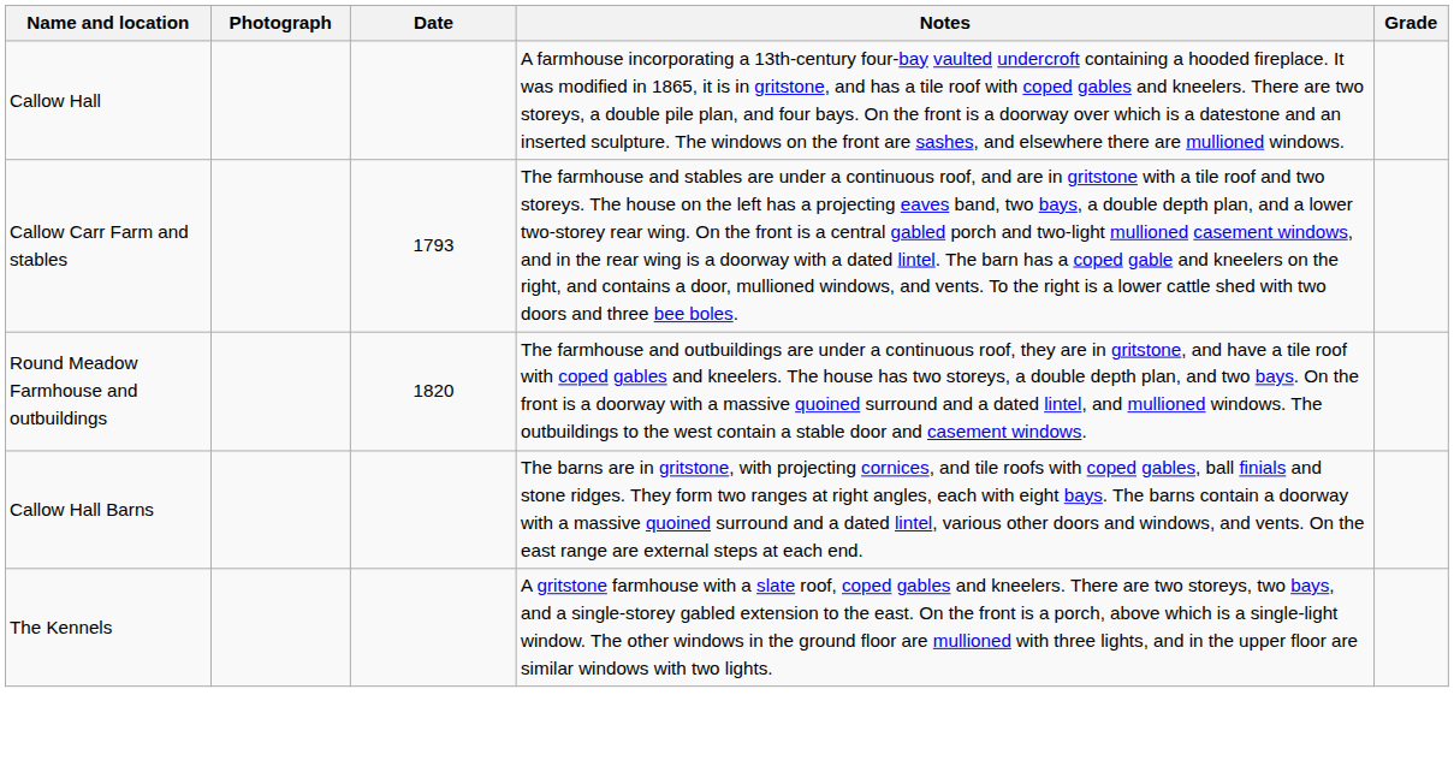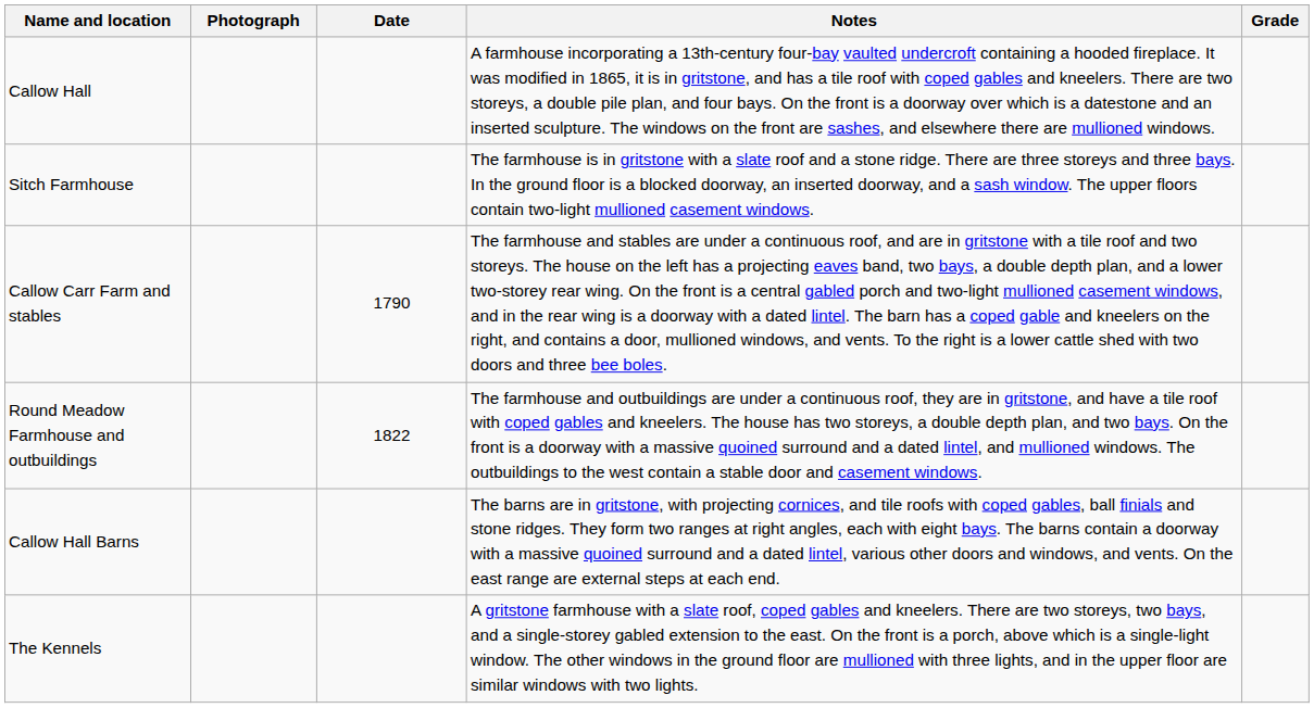 <table class="wikitable sortable plainrowheaders" style="width:100%; border:0; text-align:left; line-height:150%;">
 <tr>
 <th scope="col"  style="width:150px">Name and location</th>
 <th scope="col"  style="width:100px" class="unsortable">Photograph</th>
 <th scope="col"  style="width:120px">Date</th>
 <th scope="col"  style="width:650px" class="unsortable">Notes</th>
 <th scope="col"  style="width:50px">Grade</th>
 </tr>
 <tr>
 <td>Callow Hall<br><small></small></td>
 <td></td>
 <td align="center"></td>
 <td>A farmhouse incorporating a 13th-century four-<a href='#'>bay</a> <a href='#'>vaulted</a> <a href='#'>undercroft</a> containing a hooded fireplace.  It was modified in 1865, it is in <a href='#'>gritstone</a>, and has a tile roof with <a href='#'>coped</a> <a href='#'>gables</a> and kneelers.  There are two storeys, a double pile plan, and four bays.  On the front is a doorway over which is a datestone and an inserted sculpture.  The windows on the front are <a href='#'>sashes</a>, and elsewhere there are <a href='#'>mullioned</a> windows.</td>
 <td align="center" ></td>
 </tr>
 <tr>
+<td>Sitch Farmhouse<br><small></small></td>
+<td></td>
+<td align="center"></td>
+<td>The farmhouse is in <a href='#'>gritstone</a> with a <a href='#'>slate</a> roof and a stone ridge.  There are three storeys and three <a href='#'>bays</a>.  In the ground floor is a blocked doorway, an inserted doorway, and a <a href='#'>sash window</a>.  The upper floors contain two-light <a href='#'>mullioned</a> <a href='#'>casement windows</a>.</td>
+<td align="center" ></td>
+</tr>
+<tr>
 <td>Callow Carr Farm and stables<br><small></small></td>
 <td></td>
-<td align="center">1793</td>
+<td align="center">1790</td>
 <td>The farmhouse and stables are under a continuous roof, and are in <a href='#'>gritstone</a> with a tile roof and two storeys.  The house on the left has a projecting <a href='#'>eaves</a> band, two <a href='#'>bays</a>, a double depth plan, and a lower two-storey rear wing.  On the front is a central <a href='#'>gabled</a> porch and two-light <a href='#'>mullioned</a> <a href='#'>casement windows</a>, and in the rear wing is a doorway with a dated <a href='#'>lintel</a>.  The barn has a <a href='#'>coped</a> <a href='#'>gable</a> and kneelers on the right, and contains a door, mullioned windows, and vents.  To the right is a lower cattle shed with two doors and three <a href='#'>bee boles</a>.</td>
 <td align="center" ></td>
 </tr>
 <tr>
 <td>Round Meadow Farmhouse and outbuildings<br><small></small></td>
 <td></td>
-<td align="center">1820</td>
+<td align="center">1822</td>
 <td>The farmhouse and outbuildings are under a continuous roof, they are in <a href='#'>gritstone</a>, and have a tile roof with <a href='#'>coped</a> <a href='#'>gables</a> and kneelers.  The house has two storeys, a double depth plan, and two <a href='#'>bays</a>.  On the front is a doorway with a massive <a href='#'>quoined</a> surround and a dated <a href='#'>lintel</a>, and <a href='#'>mullioned</a> windows.  The outbuildings to the west contain a stable door and <a href='#'>casement windows</a>.</td>
 <td align="center" ></td>
 </tr>
 <tr>
 <td>Callow Hall Barns<br><small></small></td>
 <td></td>
 <td align="center"></td>
 <td>The barns are in <a href='#'>gritstone</a>, with projecting <a href='#'>cornices</a>, and tile roofs with <a href='#'>coped</a> <a href='#'>gables</a>, ball <a href='#'>finials</a> and stone ridges.  They form two ranges at right angles, each with eight <a href='#'>bays</a>.  The barns contain a doorway with a massive <a href='#'>quoined</a> surround and a dated <a href='#'>lintel</a>, various other doors and windows, and vents.  On the east range are external steps at each end.</td>
 <td align="center" ></td>
 </tr>
 <tr>
 <td>The Kennels<br><small></small></td>
 <td></td>
 <td align="center"></td>
 <td>A <a href='#'>gritstone</a> farmhouse with a <a href='#'>slate</a> roof, <a href='#'>coped</a> <a href='#'>gables</a> and kneelers.  There are two storeys, two <a href='#'>bays</a>, and a single-storey gabled extension to the east.  On the front is a porch, above which is a single-light window.  The other windows in the ground floor are <a href='#'>mullioned</a> with three lights, and in the upper floor are similar windows with two lights.</td>
 <td align="center" ></td>
 </tr>
 <tr>
 </tr>
 </table>
